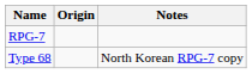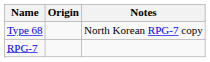 <table class="wikitable">
 <tr>
 <th>Name</th>
 <th>Origin</th>
 <th>Notes</th>
 </tr>
 <tr>
+<td><a href='#'>Type 68</a></td>
+<td></td>
+<td>North Korean <a href='#'>RPG-7</a> copy</td>
+</tr>
+<tr>
 <td><a href='#'>RPG-7</a></td>
 <td></td>
 <td></td>
 </tr>
-<tr>
-<td><a href='#'>Type 68</a></td>
-<td></td>
-<td>North Korean <a href='#'>RPG-7</a> copy</td>
-</tr>
 </table>
